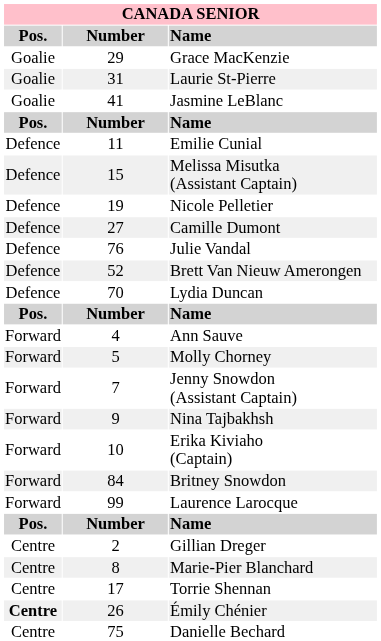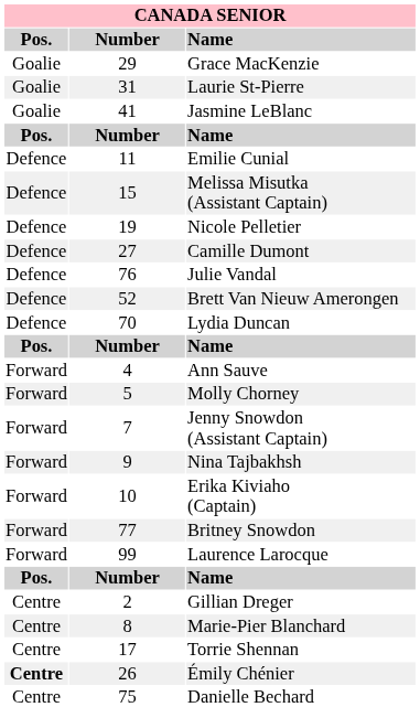 <table border="0" cellspacing="1" cellpadding="1">
 <tr bgcolor=pink>
 <th colspan=3>CANADA SENIOR</th>
 </tr>
 <tr bgcolor=lightgrey>
 <th width=40>Pos.</th>
 <th width=100>Number</th>
 <th align=left width=100>Name</th>
 </tr>
 <tr>
 <td align=center>Goalie</td>
 <td align=center>29</td>
 <td>Grace MacKenzie</td>
 </tr>
 <tr bgcolor="#f0f0f0">
 <td align=center>Goalie</td>
 <td align=center>31</td>
 <td>Laurie St-Pierre</td>
 </tr>
 <tr>
 <td align=center>Goalie</td>
 <td align=center>41</td>
 <td>Jasmine LeBlanc</td>
 </tr>
 <tr bgcolor=lightgrey>
 <th width=40>Pos.</th>
 <th width=100>Number</th>
 <th align=left width=200>Name</th>
 </tr>
 <tr>
 <td align=center>Defence</td>
 <td align=center>11</td>
 <td>Emilie Cunial</td>
 </tr>
 <tr bgcolor="#f0f0f0">
 <td align=center>Defence</td>
 <td align=center>15</td>
 <td>Melissa Misutka<br>(Assistant Captain)</td>
 </tr>
 <tr>
 <td align=center>Defence</td>
 <td align=center>19</td>
 <td>Nicole Pelletier</td>
 </tr>
 <tr bgcolor="#f0f0f0">
 <td align=center>Defence</td>
 <td align=center>27</td>
 <td>Camille Dumont</td>
 </tr>
 <tr>
 <td align=center>Defence</td>
 <td align=center>76</td>
 <td>Julie Vandal</td>
 </tr>
 <tr bgcolor="#f0f0f0">
 <td align=center>Defence</td>
 <td align=center>52</td>
 <td>Brett Van Nieuw Amerongen</td>
 </tr>
 <tr>
 <td align=center>Defence</td>
 <td align=center>70</td>
 <td>Lydia Duncan</td>
 </tr>
 <tr bgcolor=lightgrey>
 <th width=40>Pos.</th>
 <th width=100>Number</th>
 <th align=left width=100>Name</th>
 </tr>
 <tr>
 <td align=center>Forward</td>
 <td align=center>4</td>
 <td>Ann Sauve</td>
 </tr>
 <tr bgcolor="#f0f0f0">
 <td align=center>Forward</td>
 <td align=center>5</td>
 <td>Molly Chorney</td>
 </tr>
 <tr>
 <td align=center>Forward</td>
 <td align=center>7</td>
 <td>Jenny Snowdon<br>(Assistant Captain)</td>
 </tr>
 <tr bgcolor="#f0f0f0">
 <td align=center>Forward</td>
 <td align=center>9</td>
 <td>Nina Tajbakhsh</td>
 </tr>
 <tr>
 <td align=center>Forward</td>
 <td align=center>10</td>
 <td>Erika Kiviaho<br>(Captain)</td>
 </tr>
 <tr bgcolor="#f0f0f0">
 <td align=center>Forward</td>
-<td align=center>84</td>
+<td align=center>77</td>
 <td>Britney Snowdon</td>
 </tr>
 <tr>
 <td align=center>Forward</td>
 <td align=center>99</td>
 <td>Laurence Larocque</td>
 </tr>
 <tr bgcolor=lightgrey>
 <th width=40>Pos.</th>
 <th width=100>Number</th>
 <th align=left width=100>Name</th>
 </tr>
 <tr>
 <td align=center>Centre</td>
 <td align=center>2</td>
 <td>Gillian Dreger</td>
 </tr>
 <tr bgcolor="#f0f0f0">
 <td align=center>Centre</td>
 <td align=center>8</td>
 <td>Marie-Pier Blanchard</td>
 </tr>
 <tr>
 <td align=center>Centre</td>
 <td align=center>17</td>
 <td>Torrie Shennan</td>
 </tr>
 <tr bgcolor="#f0f0f0">
 <td align=center><strong>Centre</strong></td>
 <td align=center>26</td>
 <td>Émily Chénier</td>
 </tr>
 <tr>
 <td align=center>Centre</td>
 <td align=center>75</td>
 <td>Danielle Bechard</td>
 </tr>
 </table>
